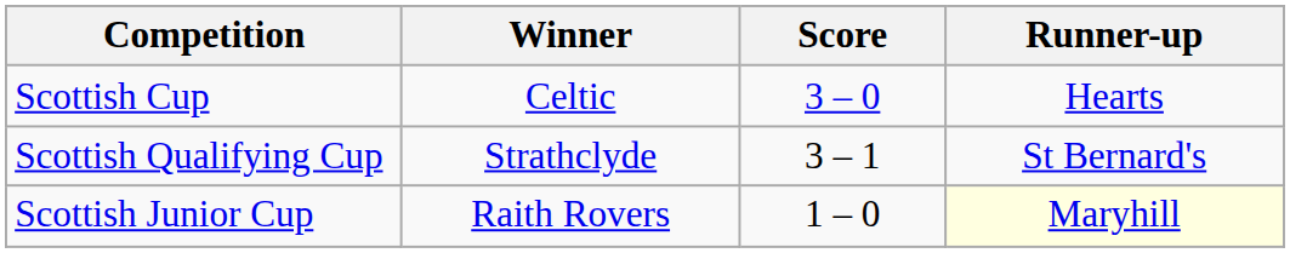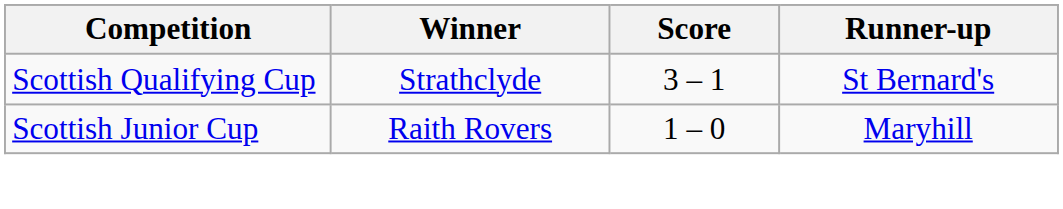 <table class="wikitable" style="text-align: center;">
 <tr>
 <th width=160>Competition</th>
 <th width=135>Winner</th>
 <th width=80>Score</th>
 <th width=135>Runner-up</th>
-</tr>
-<tr>
-<td align=left><a href='#'>Scottish Cup</a></td>
-<td><a href='#'>Celtic</a></td>
-<td><a href='#'>3 – 0</a></td>
-<td><a href='#'>Hearts</a></td>
 </tr>
 <tr>
 <td align=left><a href='#'>Scottish Qualifying Cup</a></td>
 <td><a href='#'>Strathclyde</a></td>
 <td>3 – 1</td>
 <td><a href='#'>St Bernard's</a></td>
 </tr>
 <tr>
 <td align=left><a href='#'>Scottish Junior Cup</a></td>
 <td><a href='#'>Raith Rovers</a></td>
 <td>1 – 0</td>
-<td style="background: lightyellow;"><a href='#'>Maryhill</a></td>
+<td><a href='#'>Maryhill</a></td>
 </tr>
 </table>
